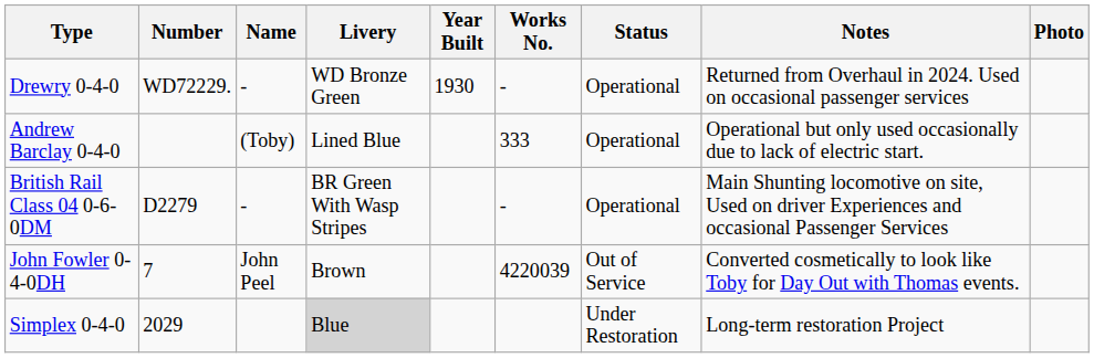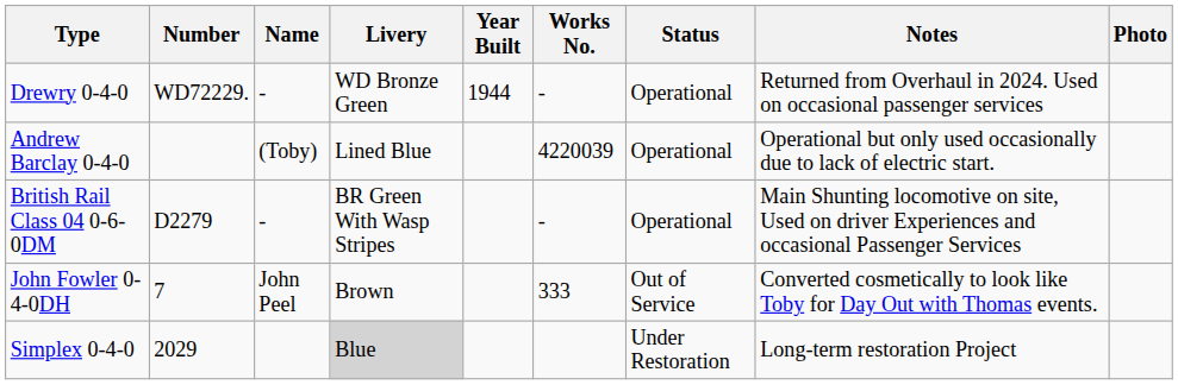 <table class="wikitable">
 <tr>
 <th>Type</th>
 <th>Number</th>
 <th>Name</th>
 <th>Livery</th>
 <th>Year Built</th>
 <th>Works No.</th>
 <th>Status</th>
 <th>Notes</th>
 <th>Photo</th>
 </tr>
 <tr>
 <td><a href='#'>Drewry</a> 0-4-0</td>
 <td>WD72229.</td>
 <td>-</td>
 <td>WD Bronze Green</td>
-<td>1930</td>
+<td>1944</td>
 <td>-</td>
 <td>Operational</td>
 <td>Returned from Overhaul in 2024. Used on occasional passenger services</td>
 <td></td>
 </tr>
 <tr>
 <td><a href='#'>Andrew Barclay</a> 0-4-0</td>
 <td></td>
 <td>(Toby)</td>
 <td>Lined Blue</td>
 <td></td>
-<td>333</td>
+<td>4220039</td>
 <td>Operational</td>
 <td>Operational but only used occasionally due to lack of electric start.</td>
 <td></td>
 </tr>
 <tr>
 <td><a href='#'>British Rail Class 04</a> 0-6-0<a href='#'>DM</a></td>
 <td>D2279</td>
 <td>-</td>
 <td>BR Green With Wasp Stripes</td>
 <td></td>
 <td>-</td>
 <td>Operational</td>
 <td>Main Shunting locomotive on site, Used on driver Experiences and occasional Passenger Services</td>
 <td></td>
 </tr>
 <tr>
 <td><a href='#'>John Fowler</a> 0-4-0<a href='#'>DH</a></td>
 <td>7</td>
 <td>John Peel</td>
 <td>Brown</td>
 <td></td>
-<td>4220039</td>
+<td>333</td>
 <td>Out of Service</td>
 <td>Converted cosmetically to look like <a href='#'>Toby</a> for <a href='#'>Day Out with Thomas</a> events.</td>
 <td></td>
 </tr>
 <tr>
 <td><a href='#'>Simplex</a> 0-4-0</td>
 <td>2029</td>
 <td></td>
 <td style="background: lightgrey;">Blue</td>
 <td></td>
 <td></td>
 <td>Under Restoration</td>
 <td>Long-term restoration Project</td>
 <td></td>
 </tr>
 </table>
